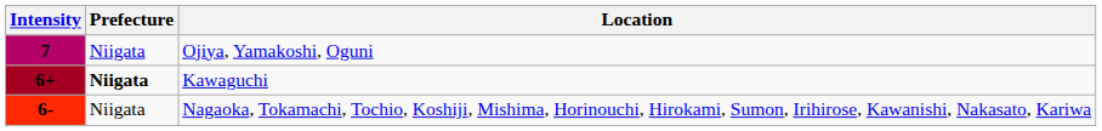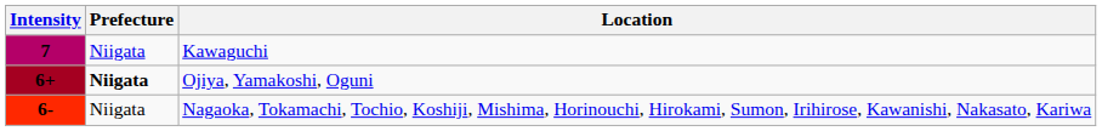 <table class="wikitable">
 <tr>
 <th style="white-space:nowrap"><a href='#'>Intensity</a></th>
 <th style="white-space:nowrap">Prefecture</th>
 <th>Location</th>
 </tr>
 <tr>
 <th style="background-color:#B40068"><span>7</span></th>
 <td><a href='#'>Niigata</a></td>
-<td><a href='#'>Ojiya</a>, <a href='#'>Yamakoshi</a>, <a href='#'>Oguni</a></td>
+<td><a href='#'>Kawaguchi</a></td>
 </tr>
 <tr>
 <th style="background-color:#a50021"><span>6+</span></th>
 <td><strong>Niigata</strong></td>
-<td><a href='#'>Kawaguchi</a></td>
+<td><a href='#'>Ojiya</a>, <a href='#'>Yamakoshi</a>, <a href='#'>Oguni</a></td>
 </tr>
 <tr>
 <th style="background-color:#ff2800"><span>6-</span></th>
 <td>Niigata</td>
 <td><a href='#'>Nagaoka</a>, <a href='#'>Tokamachi</a>, <a href='#'>Tochio</a>, <a href='#'>Koshiji</a>, <a href='#'>Mishima</a>, <a href='#'>Horinouchi</a>, <a href='#'>Hirokami</a>, <a href='#'>Sumon</a>, <a href='#'>Irihirose</a>, <a href='#'>Kawanishi</a>, <a href='#'>Nakasato</a>, <a href='#'>Kariwa</a></td>
 </tr>
 </table>
